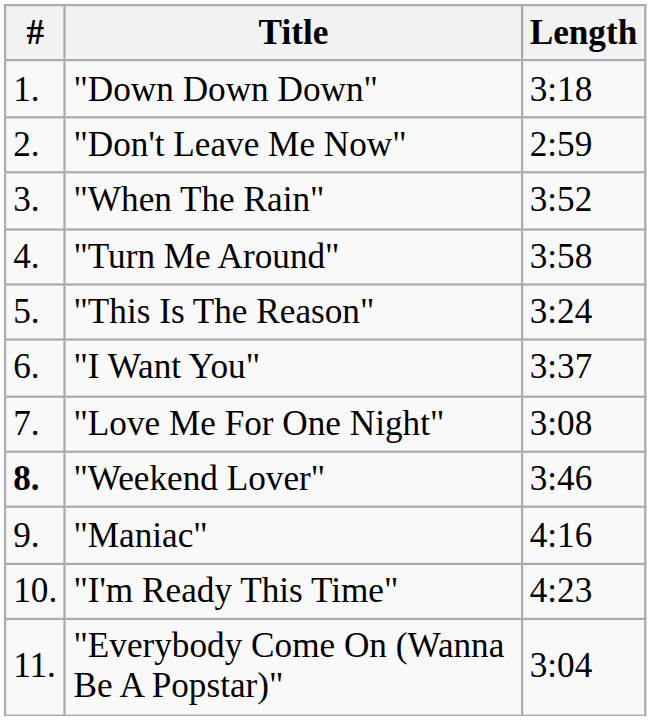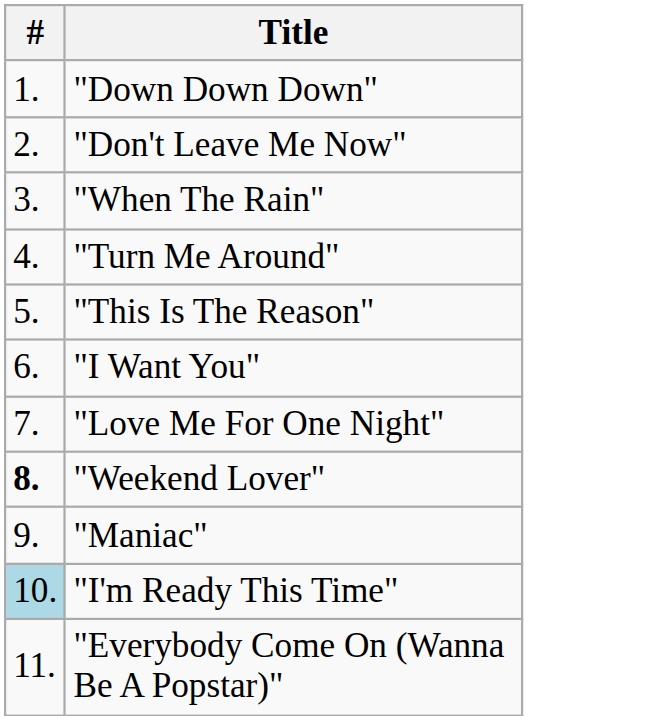 <table class="wikitable">
 <tr>
 <th>#</th>
 <th width="200">Title</th>
-<th>Length</th>
 </tr>
 <tr>
 <td>1.</td>
 <td>"Down Down Down"</td>
-<td>3:18</td>
 </tr>
 <tr>
 <td>2.</td>
 <td>"Don't Leave Me Now"</td>
-<td>2:59</td>
 </tr>
 <tr>
 <td>3.</td>
 <td>"When The Rain"</td>
-<td>3:52</td>
 </tr>
 <tr>
 <td>4.</td>
 <td>"Turn Me Around"</td>
-<td>3:58</td>
 </tr>
 <tr>
 <td>5.</td>
 <td>"This Is The Reason"</td>
-<td>3:24</td>
 </tr>
 <tr>
 <td>6.</td>
 <td>"I Want You"</td>
-<td>3:37</td>
 </tr>
 <tr>
 <td>7.</td>
 <td>"Love Me For One Night"</td>
-<td>3:08</td>
 </tr>
 <tr>
 <td><strong>8.</strong></td>
 <td>"Weekend Lover"</td>
-<td>3:46</td>
 </tr>
 <tr>
 <td>9.</td>
 <td>"Maniac"</td>
-<td>4:16</td>
 </tr>
 <tr>
-<td>10.</td>
+<td style="background: lightblue;">10.</td>
 <td>"I'm Ready This Time"</td>
-<td>4:23</td>
 </tr>
 <tr>
 <td>11.</td>
 <td>"Everybody Come On (Wanna Be A Popstar)"</td>
-<td>3:04</td>
 </tr>
 </table>
